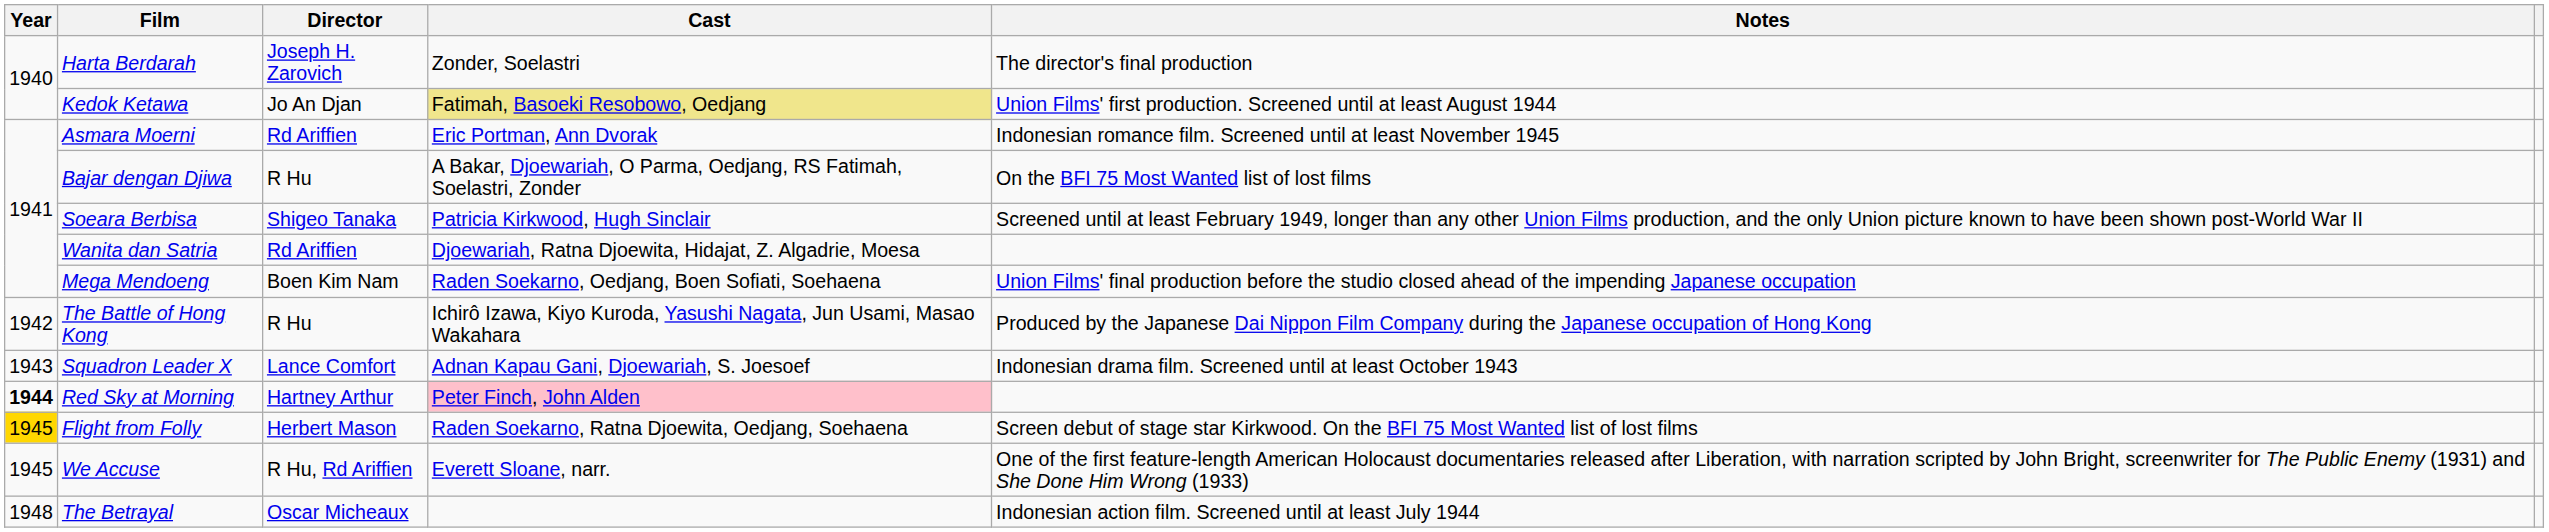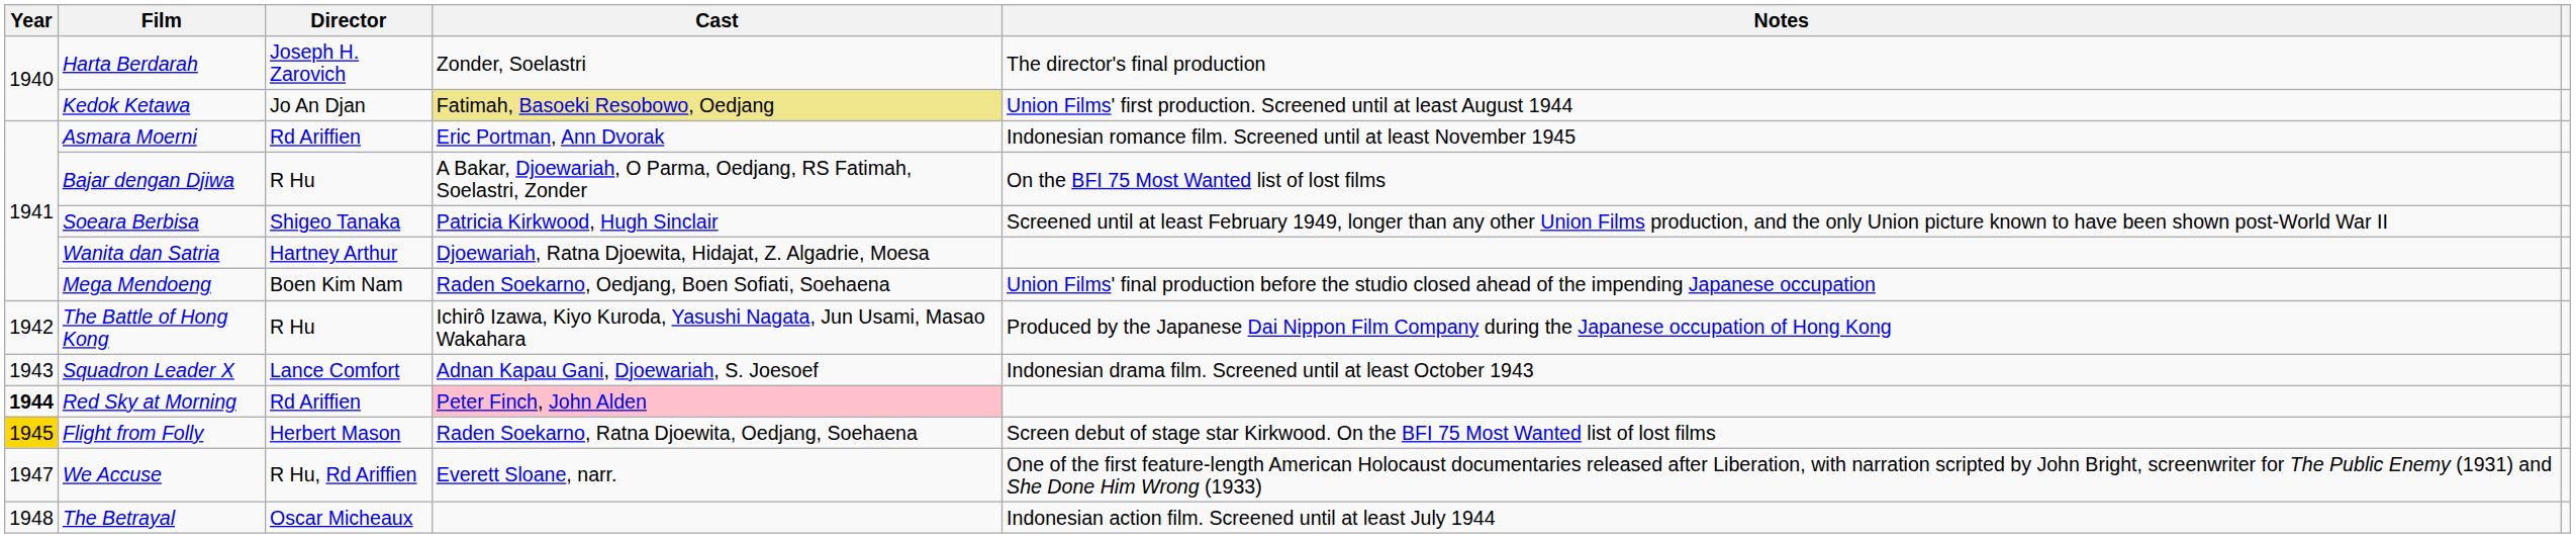 <table class="wikitable sortable" style="font-size:95%">
 <tr>
 <th>Year</th>
 <th>Film</th>
 <th>Director</th>
 <th>Cast</th>
 <th>Notes</th>
 <th class="unsortable"></th>
 </tr>
 <tr>
 <td rowspan="2">1940</td>
 <td><em><a href='#'>Harta Berdarah</a></em></td>
 <td><a href='#'>Joseph H. Zarovich</a></td>
 <td>Zonder, Soelastri</td>
 <td>The director's final production</td>
 <td></td>
 </tr>
 <tr>
 <td><em><a href='#'>Kedok Ketawa</a></em></td>
 <td>Jo An Djan</td>
 <td style="background: khaki;">Fatimah, <a href='#'>Basoeki Resobowo</a>, Oedjang</td>
 <td><a href='#'>Union Films</a>' first production. Screened until at least August 1944</td>
 <td></td>
 </tr>
 <tr>
 <td rowspan="5">1941</td>
 <td><em><a href='#'>Asmara Moerni</a></em></td>
 <td><a href='#'>Rd Ariffien</a></td>
 <td><a href='#'>Eric Portman</a>, <a href='#'>Ann Dvorak</a></td>
 <td>Indonesian romance film. Screened until at least November 1945</td>
 <td></td>
 </tr>
 <tr>
 <td><em><a href='#'>Bajar dengan Djiwa</a></em></td>
 <td>R Hu</td>
 <td>A Bakar, <a href='#'>Djoewariah</a>, O Parma, Oedjang, RS Fatimah, Soelastri, Zonder</td>
 <td>On the <a href='#'>BFI 75 Most Wanted</a> list of lost films</td>
 <td></td>
 </tr>
 <tr>
 <td><em><a href='#'>Soeara Berbisa</a></em></td>
 <td><a href='#'>Shigeo Tanaka</a></td>
 <td><a href='#'>Patricia Kirkwood</a>, <a href='#'>Hugh Sinclair</a></td>
 <td>Screened until at least February 1949, longer than any other <a href='#'>Union Films</a> production, and the only Union picture known to have been shown post-World War II</td>
 <td></td>
 </tr>
 <tr>
 <td><em><a href='#'>Wanita dan Satria</a></em></td>
-<td><a href='#'>Rd Ariffien</a></td>
+<td><a href='#'>Hartney Arthur</a></td>
 <td><a href='#'>Djoewariah</a>, Ratna Djoewita, Hidajat, Z. Algadrie, Moesa</td>
 <td></td>
 <td></td>
 </tr>
 <tr>
 <td><em><a href='#'>Mega Mendoeng</a></em></td>
 <td>Boen Kim Nam</td>
 <td><a href='#'>Raden Soekarno</a>, Oedjang, Boen Sofiati, Soehaena</td>
 <td><a href='#'>Union Films</a>' final production before the studio closed ahead of the impending <a href='#'>Japanese occupation</a></td>
 <td></td>
 </tr>
 <tr>
 <td>1942</td>
 <td><em><a href='#'>The Battle of Hong Kong</a></em></td>
 <td>R Hu</td>
 <td>Ichirô Izawa, Kiyo Kuroda, <a href='#'>Yasushi Nagata</a>, Jun Usami, Masao Wakahara</td>
 <td>Produced by the Japanese <a href='#'>Dai Nippon Film Company</a> during the <a href='#'>Japanese occupation of Hong Kong</a></td>
 <td></td>
 </tr>
 <tr>
 <td>1943</td>
 <td><em><a href='#'>Squadron Leader X</a></em></td>
 <td><a href='#'>Lance Comfort</a></td>
 <td><a href='#'>Adnan Kapau Gani</a>, <a href='#'>Djoewariah</a>, S. Joesoef</td>
 <td>Indonesian drama film. Screened until at least October 1943</td>
 <td></td>
 </tr>
 <tr>
 <td><strong>1944</strong></td>
 <td><em><a href='#'>Red Sky at Morning</a></em></td>
-<td><a href='#'>Hartney Arthur</a></td>
+<td><a href='#'>Rd Ariffien</a></td>
 <td style="background: pink;"><a href='#'>Peter Finch</a>, <a href='#'>John Alden</a></td>
 <td></td>
 <td></td>
 </tr>
 <tr>
 <td style="background: gold;">1945</td>
 <td><em><a href='#'>Flight from Folly</a></em></td>
 <td><a href='#'>Herbert Mason</a></td>
 <td><a href='#'>Raden Soekarno</a>, Ratna Djoewita, Oedjang, Soehaena</td>
 <td>Screen debut of stage star Kirkwood. On the <a href='#'>BFI 75 Most Wanted</a> list of lost films</td>
 <td></td>
 </tr>
 <tr>
-<td>1945</td>
+<td>1947</td>
 <td><em><a href='#'>We Accuse</a></em></td>
 <td>R Hu, <a href='#'>Rd Ariffien</a></td>
 <td><a href='#'>Everett Sloane</a>, narr.</td>
 <td>One of the first feature-length American Holocaust documentaries released after Liberation, with narration scripted by John Bright, screenwriter for <em>The Public Enemy</em> (1931) and <em>She Done Him Wrong</em> (1933)</td>
 <td></td>
 </tr>
 <tr>
 <td>1948</td>
 <td><em><a href='#'>The Betrayal</a></em></td>
 <td><a href='#'>Oscar Micheaux</a></td>
 <td></td>
 <td>Indonesian action film. Screened until at least July 1944</td>
 <td></td>
 </tr>
 </table>
